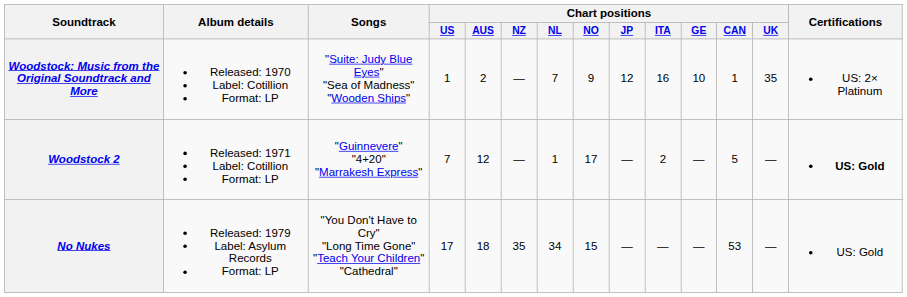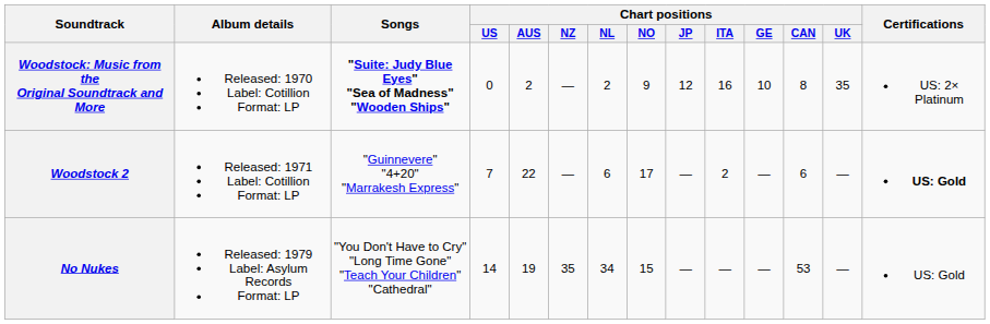 <table class="wikitable plainrowheaders" style="text-align:center;">
 <tr>
 <th rowspan="2">Soundtrack</th>
 <th rowspan="2">Album details</th>
 <th rowspan="2">Songs</th>
 <th colspan="10">Chart positions</th>
 <th rowspan="2">Certifications</th>
 </tr>
 <tr>
 <th style="width:3em;font-size:90%;"><a href='#'>US</a><br></th>
 <th style="width:3em;font-size:90%;"><a href='#'>AUS</a><br></th>
 <th style="width:3em;font-size:90%;"><a href='#'>NZ</a><br></th>
 <th style="width:3em;font-size:90%;"><a href='#'>NL</a><br></th>
 <th style="width:3em;font-size:90%;"><a href='#'>NO</a><br></th>
 <th style="width:3em;font-size:90%;"><a href='#'>JP</a><br></th>
 <th style="width:3em;font-size:90%;"><a href='#'>ITA</a><br></th>
 <th style="width:3em;font-size:90%;"><a href='#'>GE</a><br></th>
 <th style="width:3em;font-size:90%;"><a href='#'>CAN</a><br></th>
 <th style="width:3em;font-size:90%;"><a href='#'>UK</a><br></th>
 </tr>
 <tr>
 <th scope="row"><em><a href='#'>Woodstock: Music from the</a></em><br><em><a href='#'>Original Soundtrack and More</a></em></th>
 <td><br><ul><li>Released: 1970</li><li>Label: Cotillion</li><li>Format: LP</li></ul></td>
-<td>"<a href='#'>Suite: Judy Blue Eyes</a>"<br>"Sea of Madness"<br>"<a href='#'>Wooden Ships</a>"</td>
-<td>1</td>
+<td><strong>"<a href='#'>Suite: Judy Blue Eyes</a>"<br>"Sea of Madness"<br>"<a href='#'>Wooden Ships</a>"</strong></td>
+<td>0</td>
 <td>2</td>
 <td>—</td>
-<td>7</td>
+<td>2</td>
 <td>9</td>
 <td>12</td>
 <td>16</td>
 <td>10</td>
-<td>1</td>
+<td>8</td>
 <td>35</td>
 <td><br><ul><li>US: 2× Platinum</li></ul></td>
 </tr>
 <tr>
 <th scope="row"><em><a href='#'>Woodstock 2</a></em></th>
 <td><br><ul><li>Released: 1971</li><li>Label: Cotillion</li><li>Format: LP</li></ul></td>
 <td>"<a href='#'>Guinnevere</a>"<br>"4+20"<br>"<a href='#'>Marrakesh Express</a>"</td>
 <td>7</td>
-<td>12</td>
+<td>22</td>
 <td>—</td>
-<td>1</td>
+<td>6</td>
 <td>17</td>
 <td>—</td>
 <td>2</td>
 <td>—</td>
-<td>5</td>
+<td>6</td>
 <td>—</td>
 <td><strong><br><ul><li>US: Gold</li></ul></strong></td>
 </tr>
 <tr>
 <th scope="row"><em><a href='#'>No Nukes</a></em></th>
 <td><br><ul><li>Released: 1979</li><li>Label: Asylum Records</li><li>Format: LP</li></ul></td>
 <td>"You Don't Have to Cry"<br>"Long Time Gone"<br>"<a href='#'>Teach Your Children</a>"<br>"Cathedral"</td>
-<td>17</td>
-<td>18</td>
+<td>14</td>
+<td>19</td>
 <td>35</td>
 <td>34</td>
 <td>15</td>
 <td>—</td>
 <td>—</td>
 <td>—</td>
 <td>53</td>
 <td>—</td>
 <td><br><ul><li>US: Gold</li></ul></td>
 </tr>
 </table>
